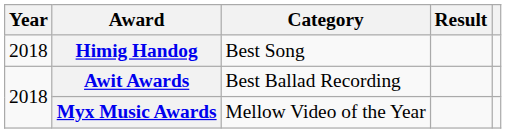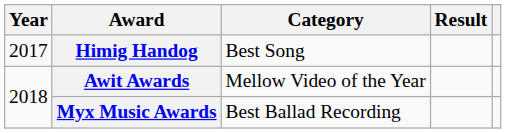 <table class="wikitable sortable plainrowheaders">
 <tr>
 <th>Year</th>
 <th>Award</th>
 <th>Category</th>
 <th>Result</th>
 <th></th>
 </tr>
 <tr>
-<td>2018</td>
+<td>2017</td>
 <th scope="row"><a href='#'>Himig Handog</a></th>
 <td>Best Song</td>
 <td></td>
 <td style="text-align:center;"></td>
 </tr>
 <tr>
 <td rowspan="2">2018</td>
 <th scope="row"><a href='#'>Awit Awards</a></th>
-<td>Best Ballad Recording</td>
+<td>Mellow Video of the Year</td>
 <td></td>
 <td style="text-align:center;"></td>
 </tr>
 <tr>
 <th scope="row"><a href='#'>Myx Music Awards</a></th>
-<td>Mellow Video of the Year</td>
+<td>Best Ballad Recording</td>
 <td></td>
 <td style="text-align:center;" rowspan="2"></td>
 </tr>
 </table>
